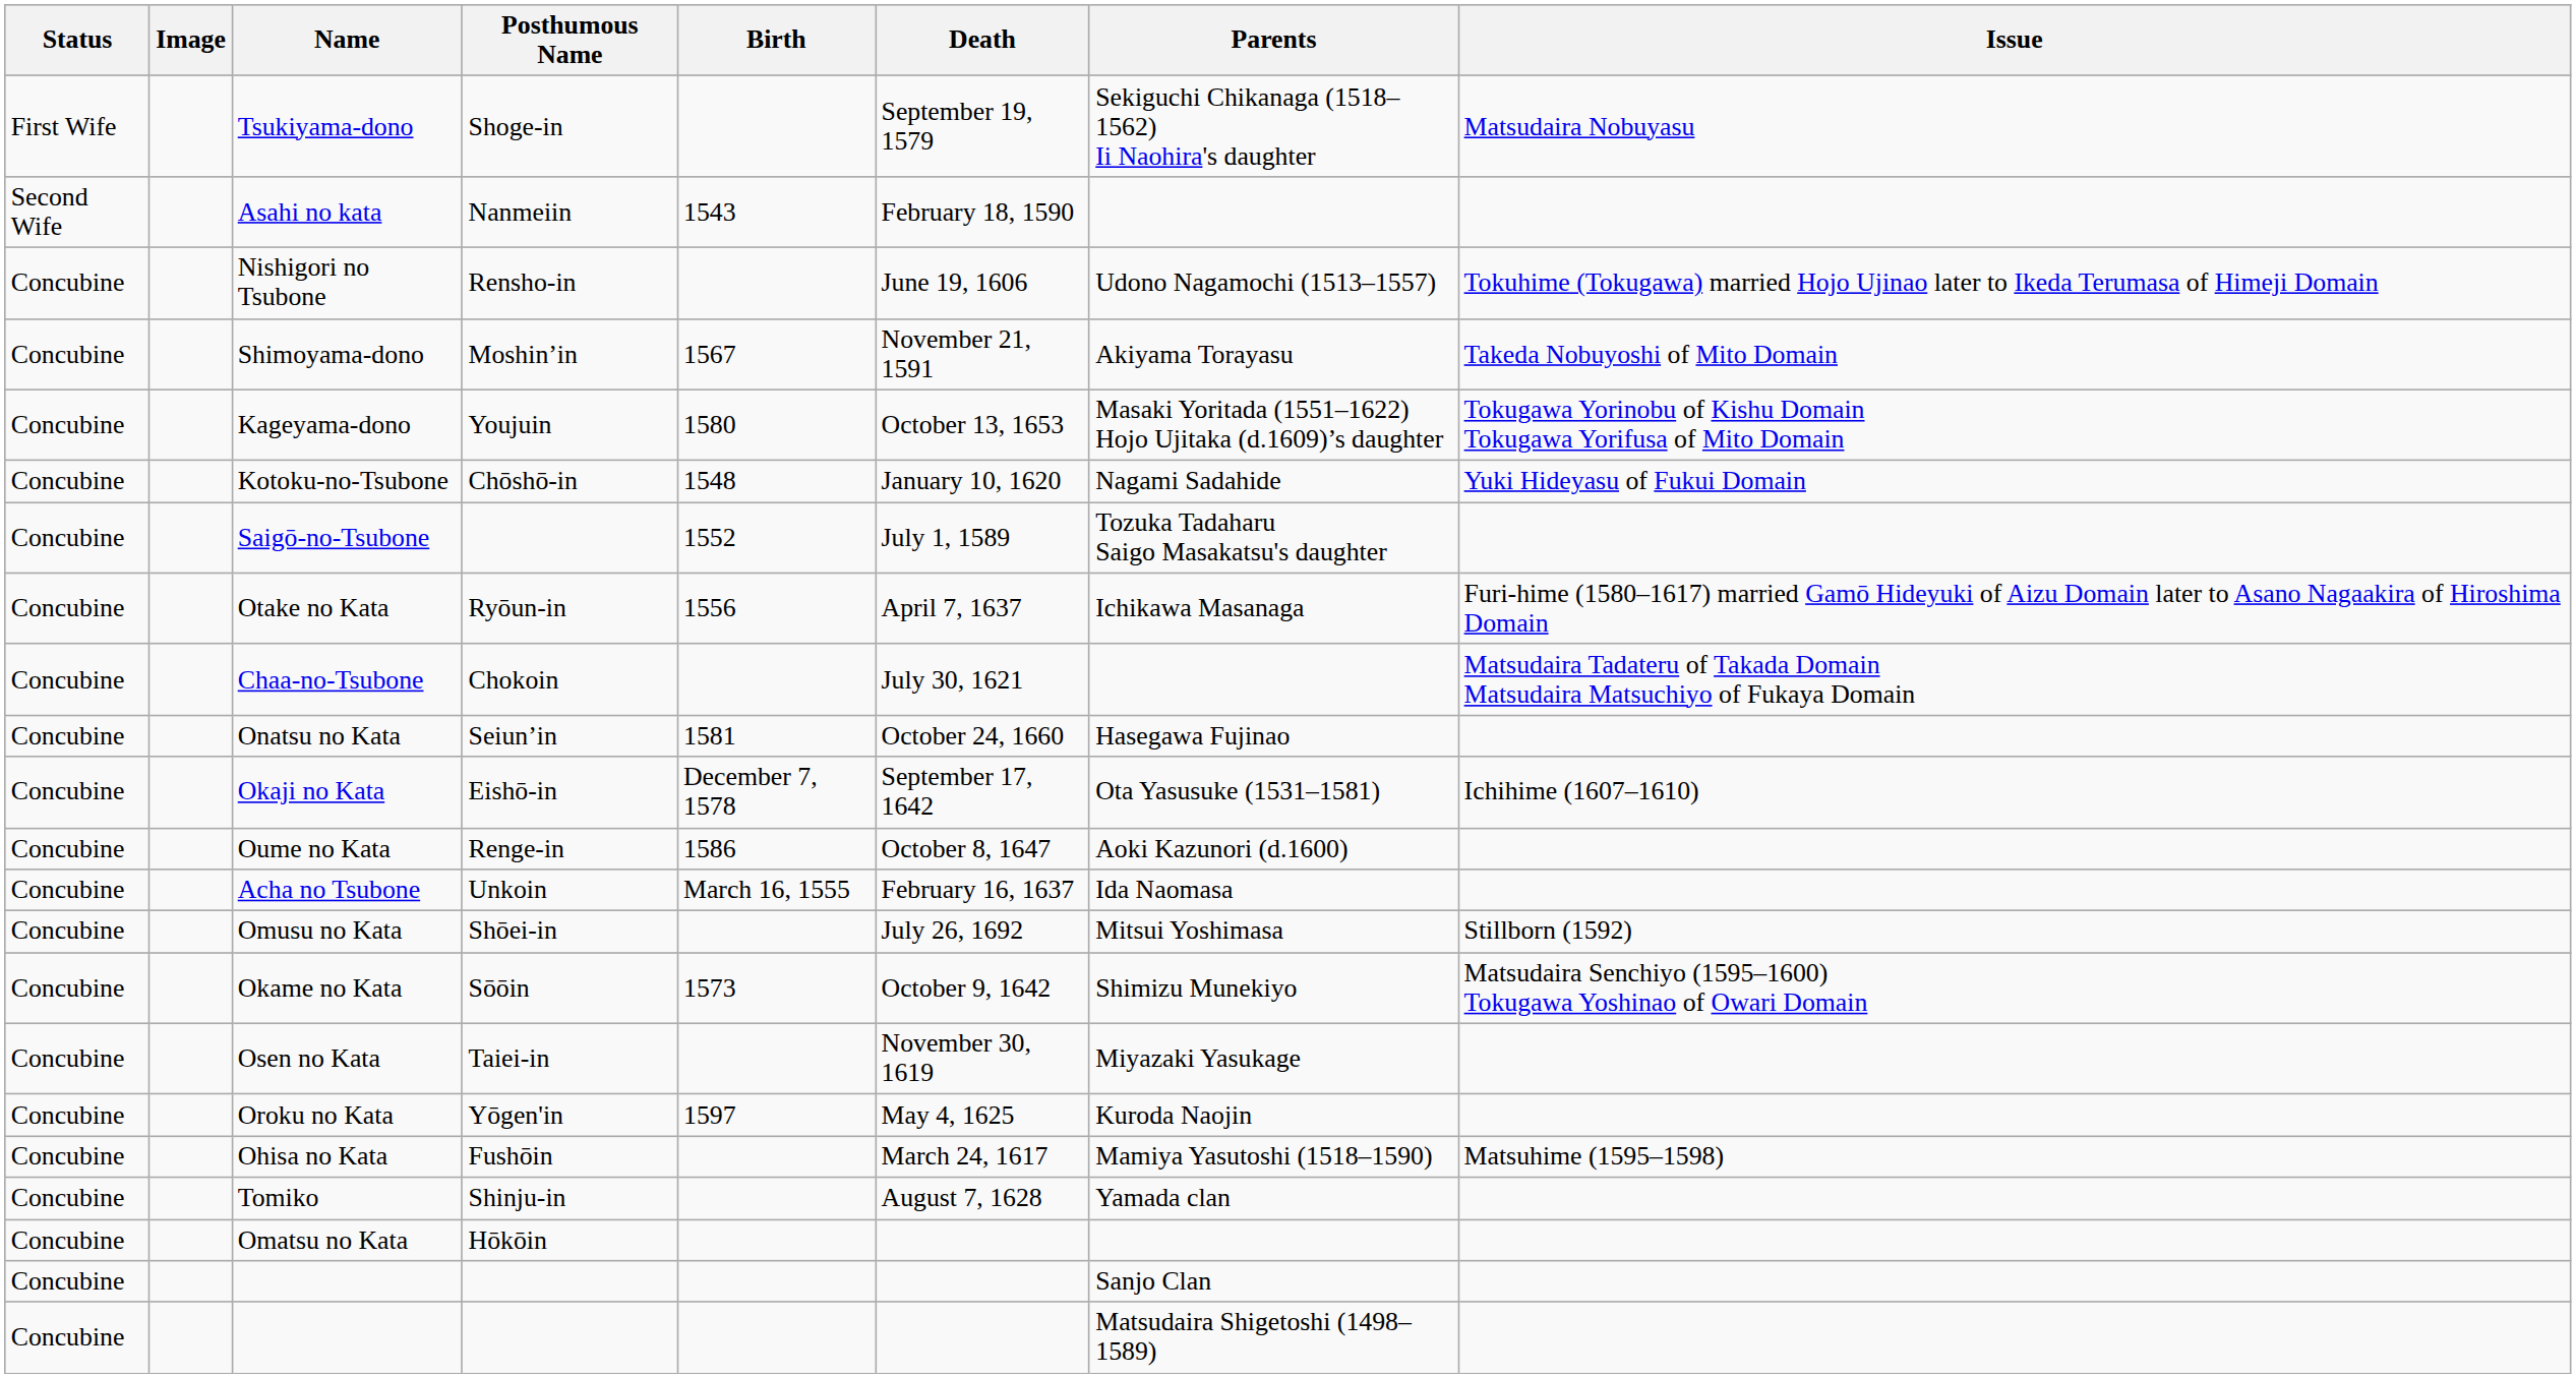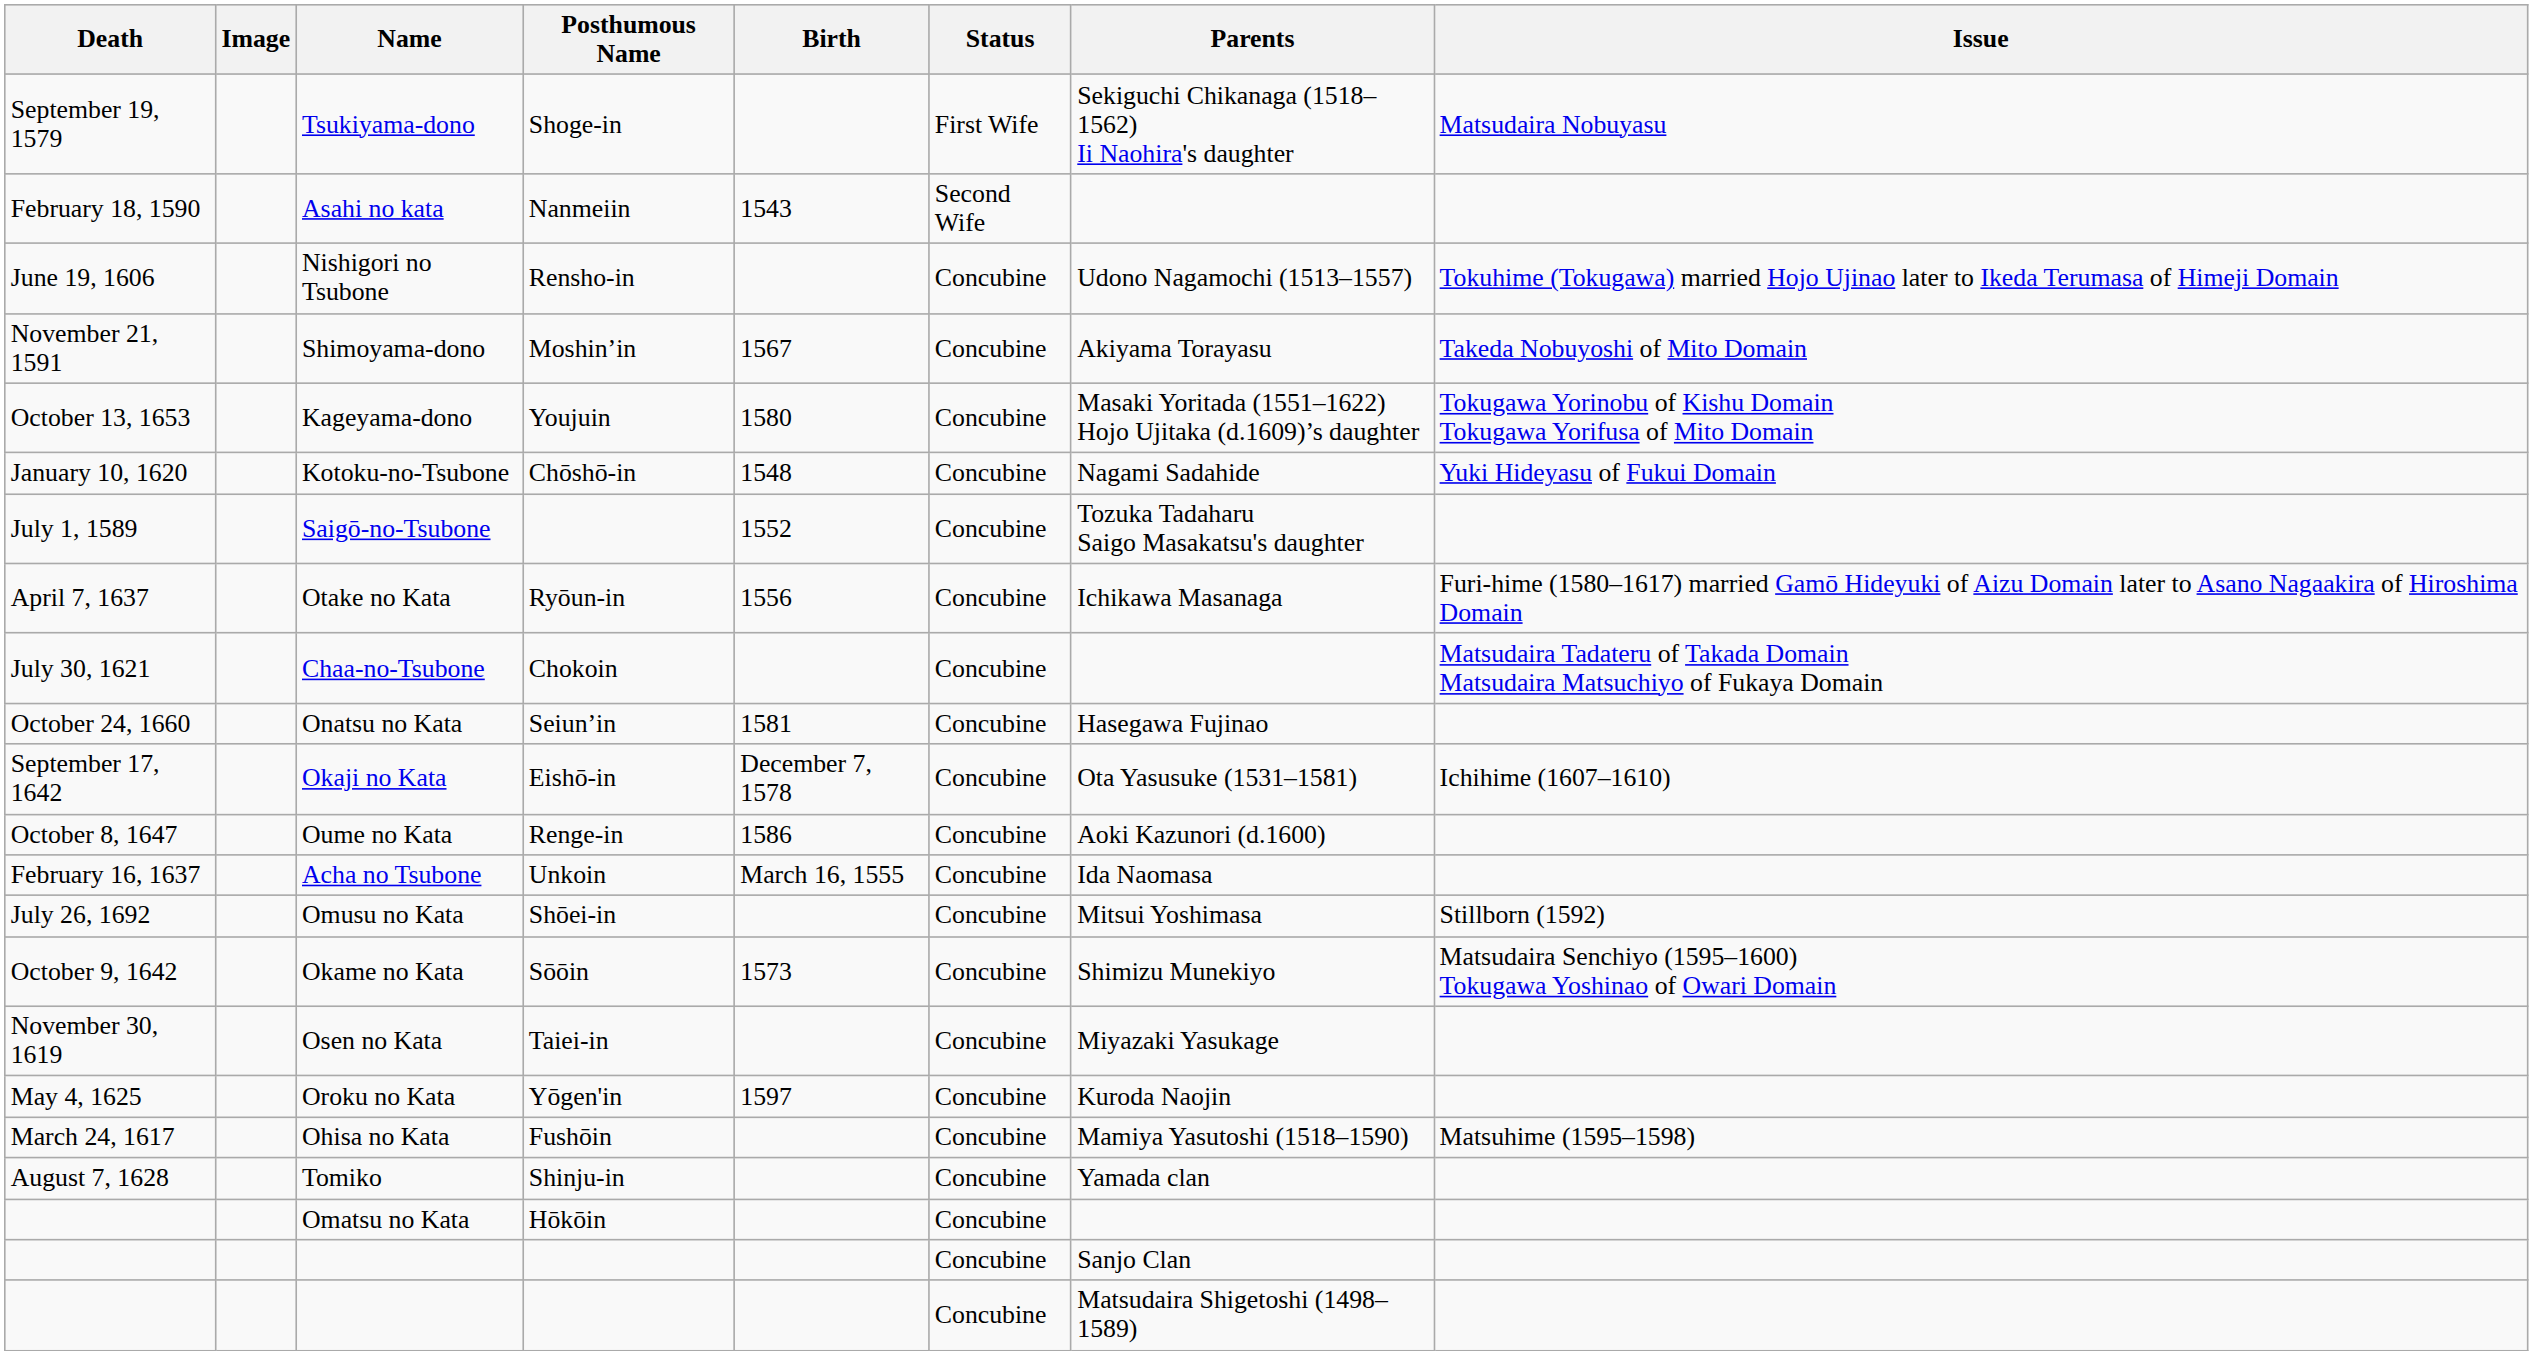 <table class="wikitable">
 <tr>
-<th>Status</th>
+<th>Death</th>
 <th>Image</th>
 <th>Name</th>
 <th>Posthumous Name</th>
 <th>Birth</th>
-<th>Death</th>
+<th>Status</th>
 <th>Parents</th>
 <th>Issue</th>
 </tr>
 <tr>
-<td>First Wife</td>
+<td>September 19, 1579</td>
 <td></td>
 <td><a href='#'>Tsukiyama-dono</a></td>
 <td>Shoge-in</td>
 <td></td>
-<td>September 19, 1579</td>
+<td>First Wife</td>
 <td>Sekiguchi Chikanaga (1518–1562)<br><a href='#'>Ii Naohira</a>'s daughter</td>
 <td><a href='#'>Matsudaira Nobuyasu</a></td>
 </tr>
 <tr>
-<td>Second Wife</td>
+<td>February 18, 1590</td>
 <td></td>
 <td><a href='#'>Asahi no kata</a></td>
 <td>Nanmeiin</td>
 <td>1543</td>
-<td>February 18, 1590</td>
+<td>Second Wife</td>
 <td></td>
 <td></td>
 </tr>
 <tr>
-<td>Concubine</td>
+<td>June 19, 1606</td>
 <td></td>
 <td>Nishigori no Tsubone</td>
 <td>Rensho-in</td>
 <td></td>
-<td>June 19, 1606</td>
+<td>Concubine</td>
 <td>Udono Nagamochi (1513–1557)</td>
 <td><a href='#'>Tokuhime (Tokugawa)</a> married <a href='#'>Hojo Ujinao</a> later to <a href='#'>Ikeda Terumasa</a> of <a href='#'>Himeji Domain</a></td>
 </tr>
 <tr>
-<td>Concubine</td>
+<td>November 21, 1591</td>
 <td></td>
 <td>Shimoyama-dono</td>
 <td>Moshin’in</td>
 <td>1567</td>
-<td>November 21, 1591</td>
+<td>Concubine</td>
 <td>Akiyama Torayasu</td>
 <td><a href='#'>Takeda Nobuyoshi</a> of <a href='#'>Mito Domain</a></td>
 </tr>
 <tr>
-<td>Concubine</td>
+<td>October 13, 1653</td>
 <td></td>
 <td>Kageyama-dono</td>
 <td>Youjuin</td>
 <td>1580</td>
-<td>October 13, 1653</td>
+<td>Concubine</td>
 <td>Masaki Yoritada (1551–1622)<br>Hojo Ujitaka (d.1609)’s daughter</td>
 <td><a href='#'>Tokugawa Yorinobu</a> of <a href='#'>Kishu Domain</a><br><a href='#'>Tokugawa Yorifusa</a> of <a href='#'>Mito Domain</a></td>
 </tr>
 <tr>
-<td>Concubine</td>
+<td>January 10, 1620</td>
 <td></td>
 <td>Kotoku-no-Tsubone</td>
 <td>Chōshō-in</td>
 <td>1548</td>
-<td>January 10, 1620</td>
+<td>Concubine</td>
 <td>Nagami Sadahide</td>
 <td><a href='#'>Yuki Hideyasu</a> of <a href='#'>Fukui Domain</a></td>
 </tr>
 <tr>
-<td>Concubine</td>
+<td>July 1, 1589</td>
 <td></td>
 <td><a href='#'>Saigō-no-Tsubone</a></td>
 <td></td>
 <td>1552</td>
-<td>July 1, 1589</td>
+<td>Concubine</td>
 <td>Tozuka Tadaharu<br>Saigo Masakatsu's daughter</td>
 <td></td>
 </tr>
 <tr>
-<td>Concubine</td>
+<td>April 7, 1637</td>
 <td></td>
 <td>Otake no Kata</td>
 <td>Ryōun-in</td>
 <td>1556</td>
-<td>April 7, 1637</td>
+<td>Concubine</td>
 <td>Ichikawa Masanaga</td>
 <td>Furi-hime (1580–1617) married <a href='#'>Gamō Hideyuki</a> of <a href='#'>Aizu Domain</a> later to <a href='#'>Asano Nagaakira</a> of <a href='#'>Hiroshima Domain</a></td>
 </tr>
 <tr>
-<td>Concubine</td>
+<td>July 30, 1621</td>
 <td></td>
 <td><a href='#'>Chaa-no-Tsubone</a></td>
 <td>Chokoin</td>
 <td></td>
-<td>July 30, 1621</td>
+<td>Concubine</td>
 <td></td>
 <td><a href='#'>Matsudaira Tadateru</a> of <a href='#'>Takada Domain</a><br><a href='#'>Matsudaira Matsuchiyo</a> of Fukaya Domain</td>
 </tr>
 <tr>
-<td>Concubine</td>
+<td>October 24, 1660</td>
 <td></td>
 <td>Onatsu no Kata</td>
 <td>Seiun’in</td>
 <td>1581</td>
-<td>October 24, 1660</td>
+<td>Concubine</td>
 <td>Hasegawa Fujinao</td>
 <td></td>
 </tr>
 <tr>
-<td>Concubine</td>
+<td>September 17, 1642</td>
 <td></td>
 <td><a href='#'>Okaji no Kata</a></td>
 <td>Eishō-in</td>
 <td>December 7, 1578</td>
-<td>September 17, 1642</td>
+<td>Concubine</td>
 <td>Ota Yasusuke (1531–1581)</td>
 <td>Ichihime (1607–1610)</td>
 </tr>
 <tr>
-<td>Concubine</td>
+<td>October 8, 1647</td>
 <td></td>
 <td>Oume no Kata</td>
 <td>Renge-in</td>
 <td>1586</td>
-<td>October 8, 1647</td>
+<td>Concubine</td>
 <td>Aoki Kazunori (d.1600)</td>
 <td></td>
 </tr>
 <tr>
-<td>Concubine</td>
+<td>February 16, 1637</td>
 <td></td>
 <td><a href='#'>Acha no Tsubone</a></td>
 <td>Unkoin</td>
 <td>March 16, 1555</td>
-<td>February 16, 1637</td>
+<td>Concubine</td>
 <td>Ida Naomasa</td>
 <td></td>
 </tr>
 <tr>
-<td>Concubine</td>
+<td>July 26, 1692</td>
 <td></td>
 <td>Omusu no Kata</td>
 <td>Shōei-in</td>
 <td></td>
-<td>July 26, 1692</td>
+<td>Concubine</td>
 <td>Mitsui Yoshimasa</td>
 <td>Stillborn (1592)</td>
 </tr>
 <tr>
-<td>Concubine</td>
+<td>October 9, 1642</td>
 <td></td>
 <td>Okame no Kata</td>
 <td>Sōōin</td>
 <td>1573</td>
-<td>October 9, 1642</td>
+<td>Concubine</td>
 <td>Shimizu Munekiyo</td>
 <td>Matsudaira Senchiyo (1595–1600)<br><a href='#'>Tokugawa Yoshinao</a> of <a href='#'>Owari Domain</a></td>
 </tr>
 <tr>
-<td>Concubine</td>
+<td>November 30, 1619</td>
 <td></td>
 <td>Osen no Kata</td>
 <td>Taiei-in</td>
 <td></td>
-<td>November 30, 1619</td>
+<td>Concubine</td>
 <td>Miyazaki Yasukage</td>
 <td></td>
 </tr>
 <tr>
-<td>Concubine</td>
+<td>May 4, 1625</td>
 <td></td>
 <td>Oroku no Kata</td>
 <td>Yōgen'in</td>
 <td>1597</td>
-<td>May 4, 1625</td>
+<td>Concubine</td>
 <td>Kuroda Naojin</td>
 <td></td>
 </tr>
 <tr>
-<td>Concubine</td>
+<td>March 24, 1617</td>
 <td></td>
 <td>Ohisa no Kata</td>
 <td>Fushōin</td>
 <td></td>
-<td>March 24, 1617</td>
+<td>Concubine</td>
 <td>Mamiya Yasutoshi (1518–1590)</td>
 <td>Matsuhime (1595–1598)</td>
 </tr>
 <tr>
-<td>Concubine</td>
+<td>August 7, 1628</td>
 <td></td>
 <td>Tomiko</td>
 <td>Shinju-in</td>
 <td></td>
-<td>August 7, 1628</td>
+<td>Concubine</td>
 <td>Yamada clan</td>
 <td></td>
 </tr>
 <tr>
-<td>Concubine</td>
+<td></td>
 <td></td>
 <td>Omatsu no Kata</td>
 <td>Hōkōin</td>
 <td></td>
-<td></td>
+<td>Concubine</td>
 <td></td>
 <td></td>
 </tr>
 <tr>
-<td>Concubine</td>
 <td></td>
 <td></td>
 <td></td>
 <td></td>
 <td></td>
+<td>Concubine</td>
 <td>Sanjo Clan</td>
 <td></td>
 </tr>
 <tr>
-<td>Concubine</td>
 <td></td>
 <td></td>
 <td></td>
 <td></td>
 <td></td>
+<td>Concubine</td>
 <td>Matsudaira Shigetoshi (1498–1589)</td>
 <td></td>
 </tr>
 </table>
